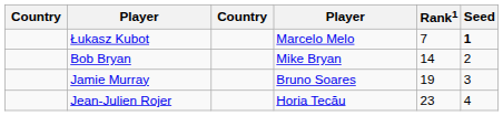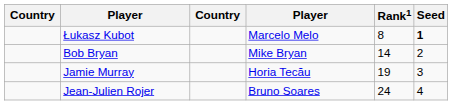 <table class="sortable wikitable">
 <tr>
 <th width="70">Country</th>
 <th width="175">Player</th>
 <th width="70">Country</th>
 <th width="175">Player</th>
 <th>Rank<sup>1</sup></th>
 <th>Seed</th>
 </tr>
 <tr>
 <td></td>
 <td><a href='#'>Łukasz Kubot</a></td>
 <td></td>
 <td><a href='#'>Marcelo Melo</a></td>
-<td>7</td>
+<td>8</td>
 <td><strong>1</strong></td>
 </tr>
 <tr>
 <td></td>
 <td><a href='#'>Bob Bryan</a></td>
 <td></td>
 <td><a href='#'>Mike Bryan</a></td>
 <td>14</td>
 <td>2</td>
 </tr>
 <tr>
 <td></td>
 <td><a href='#'>Jamie Murray</a></td>
 <td></td>
-<td><a href='#'>Bruno Soares</a></td>
+<td><a href='#'>Horia Tecău</a></td>
 <td>19</td>
 <td>3</td>
 </tr>
 <tr>
 <td></td>
 <td><a href='#'>Jean-Julien Rojer</a></td>
 <td></td>
-<td><a href='#'>Horia Tecău</a></td>
-<td>23</td>
+<td><a href='#'>Bruno Soares</a></td>
+<td>24</td>
 <td>4</td>
 </tr>
 </table>
